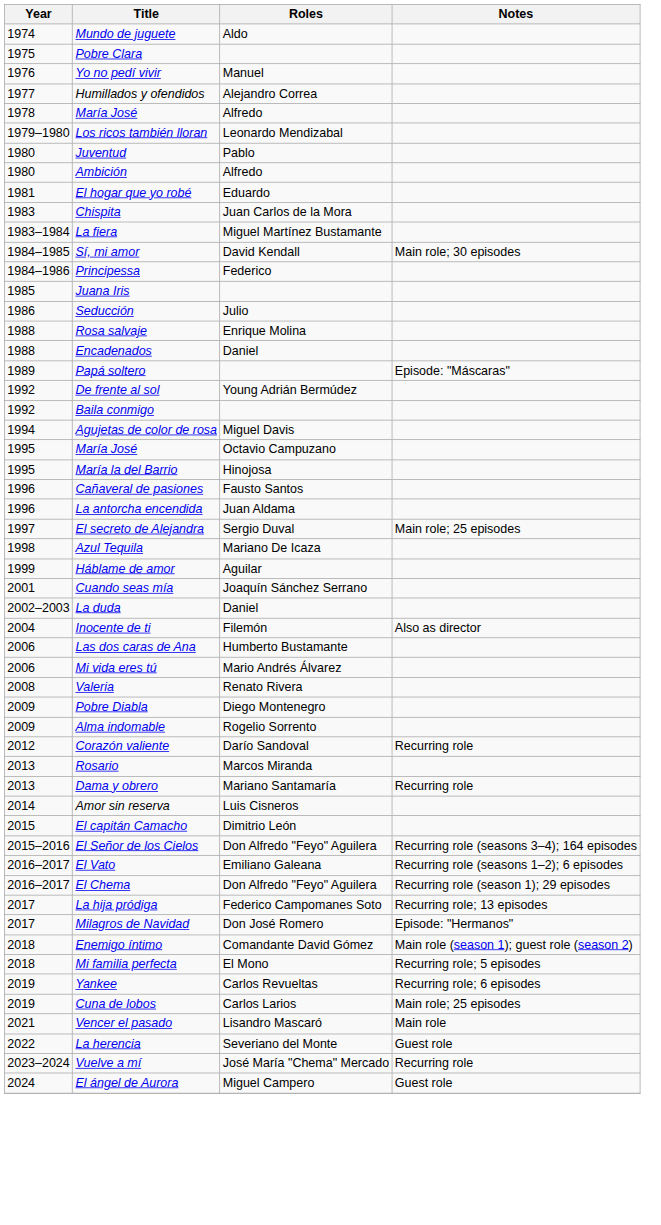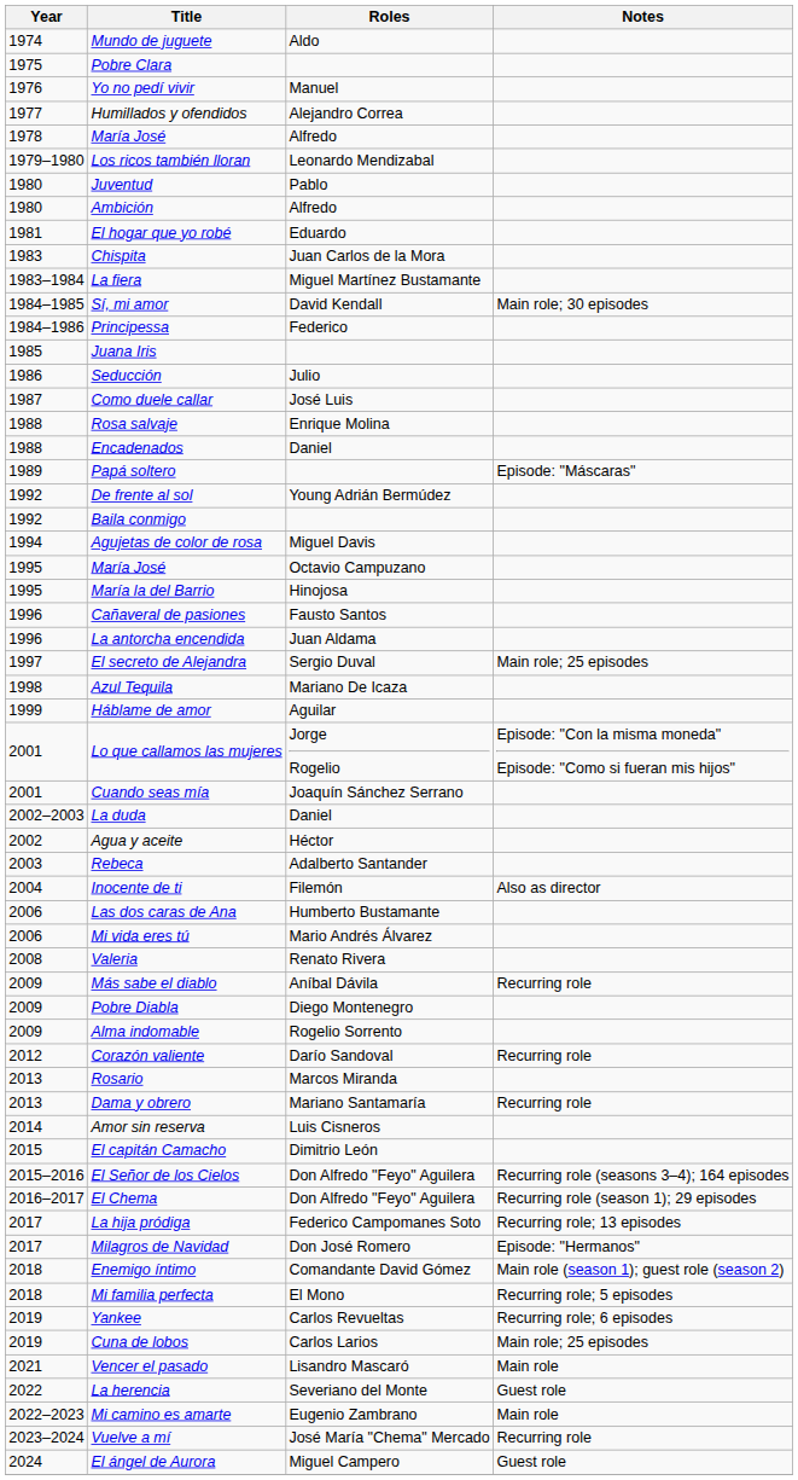 <table class="wikitable sortable">
 <tr>
 <th>Year</th>
 <th>Title</th>
 <th>Roles</th>
 <th>Notes</th>
 </tr>
 <tr>
 <td>1974</td>
 <td><em><a href='#'>Mundo de juguete</a></em></td>
 <td>Aldo</td>
 <td></td>
 </tr>
 <tr>
 <td>1975</td>
 <td><em><a href='#'>Pobre Clara</a></em></td>
 <td></td>
 <td></td>
 </tr>
 <tr>
 <td>1976</td>
 <td><em><a href='#'>Yo no pedí vivir</a></em></td>
 <td>Manuel</td>
 <td></td>
 </tr>
 <tr>
 <td>1977</td>
 <td><em>Humillados y ofendidos</em></td>
 <td>Alejandro Correa</td>
 <td></td>
 </tr>
 <tr>
 <td>1978</td>
 <td><em><a href='#'>María José</a></em></td>
 <td>Alfredo</td>
 <td></td>
 </tr>
 <tr>
 <td>1979–1980</td>
 <td><em><a href='#'>Los ricos también lloran</a></em></td>
 <td>Leonardo Mendizabal</td>
 <td></td>
 </tr>
 <tr>
 <td>1980</td>
 <td><em><a href='#'>Juventud</a></em></td>
 <td>Pablo</td>
 <td></td>
 </tr>
 <tr>
 <td>1980</td>
 <td><em><a href='#'>Ambición</a></em></td>
 <td>Alfredo</td>
 <td></td>
 </tr>
 <tr>
 <td>1981</td>
 <td><em><a href='#'>El hogar que yo robé</a></em></td>
 <td>Eduardo</td>
 <td></td>
 </tr>
 <tr>
 <td>1983</td>
 <td><em><a href='#'>Chispita</a></em></td>
 <td>Juan Carlos de la Mora</td>
 <td></td>
 </tr>
 <tr>
 <td>1983–1984</td>
 <td><em><a href='#'>La fiera</a></em></td>
 <td>Miguel Martínez Bustamante</td>
 <td></td>
 </tr>
 <tr>
 <td>1984–1985</td>
 <td><em><a href='#'>Sí, mi amor</a></em></td>
 <td>David Kendall</td>
 <td>Main role; 30 episodes</td>
 </tr>
 <tr>
 <td>1984–1986</td>
 <td><em><a href='#'>Principessa</a></em></td>
 <td>Federico</td>
 <td></td>
 </tr>
 <tr>
 <td>1985</td>
 <td><em><a href='#'>Juana Iris</a></em></td>
 <td></td>
 <td></td>
 </tr>
 <tr>
 <td>1986</td>
 <td><em><a href='#'>Seducción</a></em></td>
 <td>Julio</td>
 <td></td>
 </tr>
 <tr>
+<td>1987</td>
+<td><em><a href='#'>Como duele callar</a></em></td>
+<td>José Luis</td>
+<td></td>
+</tr>
+<tr>
 <td>1988</td>
 <td><em><a href='#'>Rosa salvaje</a></em></td>
 <td>Enrique Molina</td>
 <td></td>
 </tr>
 <tr>
 <td>1988</td>
 <td><em><a href='#'>Encadenados</a></em></td>
 <td>Daniel</td>
 <td></td>
 </tr>
 <tr>
 <td>1989</td>
 <td><em><a href='#'>Papá soltero</a></em></td>
 <td></td>
 <td>Episode: "Máscaras"</td>
 </tr>
 <tr>
 <td>1992</td>
 <td><em><a href='#'>De frente al sol</a></em></td>
 <td>Young Adrián Bermúdez</td>
 <td></td>
 </tr>
 <tr>
 <td>1992</td>
 <td><em><a href='#'>Baila conmigo</a></em></td>
 <td></td>
 <td></td>
 </tr>
 <tr>
 <td>1994</td>
 <td><em><a href='#'>Agujetas de color de rosa</a></em></td>
 <td>Miguel Davis</td>
 <td></td>
 </tr>
 <tr>
 <td>1995</td>
 <td><em><a href='#'>María José</a></em></td>
 <td>Octavio Campuzano</td>
 <td></td>
 </tr>
 <tr>
 <td>1995</td>
 <td><em><a href='#'>María la del Barrio</a></em></td>
 <td>Hinojosa</td>
 <td></td>
 </tr>
 <tr>
 <td>1996</td>
 <td><em><a href='#'>Cañaveral de pasiones</a></em></td>
 <td>Fausto Santos</td>
 <td></td>
 </tr>
 <tr>
 <td>1996</td>
 <td><em><a href='#'>La antorcha encendida</a></em></td>
 <td>Juan Aldama</td>
 <td></td>
 </tr>
 <tr>
 <td>1997</td>
 <td><em><a href='#'>El secreto de Alejandra</a></em></td>
 <td>Sergio Duval</td>
 <td>Main role; 25 episodes</td>
 </tr>
 <tr>
 <td>1998</td>
 <td><em><a href='#'>Azul Tequila</a></em></td>
 <td>Mariano De Icaza</td>
 <td></td>
 </tr>
 <tr>
 <td>1999</td>
 <td><em><a href='#'>Háblame de amor</a></em></td>
 <td>Aguilar</td>
 <td></td>
 </tr>
 <tr>
 <td>2001</td>
+<td><em><a href='#'>Lo que callamos las mujeres</a></em></td>
+<td>Jorge<hr>Rogelio</td>
+<td>Episode: "Con la misma moneda"<hr>Episode: "Como si fueran mis hijos"</td>
+</tr>
+<tr>
+<td>2001</td>
 <td><em><a href='#'>Cuando seas mía</a></em></td>
 <td>Joaquín Sánchez Serrano</td>
 <td></td>
 </tr>
 <tr>
 <td>2002–2003</td>
 <td><em><a href='#'>La duda</a></em></td>
 <td>Daniel</td>
+<td></td>
+</tr>
+<tr>
+<td>2002</td>
+<td><em>Agua y aceite</em></td>
+<td>Héctor</td>
+<td></td>
+</tr>
+<tr>
+<td>2003</td>
+<td><em><a href='#'>Rebeca</a></em></td>
+<td>Adalberto Santander</td>
 <td></td>
 </tr>
 <tr>
 <td>2004</td>
 <td><em><a href='#'>Inocente de ti</a></em></td>
 <td>Filemón</td>
 <td>Also as director</td>
 </tr>
 <tr>
 <td>2006</td>
 <td><em><a href='#'>Las dos caras de Ana</a></em></td>
 <td>Humberto Bustamante</td>
 <td></td>
 </tr>
 <tr>
 <td>2006</td>
 <td><em><a href='#'>Mi vida eres tú</a></em></td>
 <td>Mario Andrés Álvarez</td>
 <td></td>
 </tr>
 <tr>
 <td>2008</td>
 <td><em><a href='#'>Valeria</a></em></td>
 <td>Renato Rivera</td>
 <td></td>
+</tr>
+<tr>
+<td>2009</td>
+<td><em><a href='#'>Más sabe el diablo</a></em></td>
+<td>Aníbal Dávila</td>
+<td>Recurring role</td>
 </tr>
 <tr>
 <td>2009</td>
 <td><em><a href='#'>Pobre Diabla</a></em></td>
 <td>Diego Montenegro</td>
 <td></td>
 </tr>
 <tr>
 <td>2009</td>
 <td><em><a href='#'>Alma indomable</a></em></td>
 <td>Rogelio Sorrento</td>
 <td></td>
 </tr>
 <tr>
 <td>2012</td>
 <td><em><a href='#'>Corazón valiente</a></em></td>
 <td>Darío Sandoval</td>
 <td>Recurring role</td>
 </tr>
 <tr>
 <td>2013</td>
 <td><em><a href='#'>Rosario</a></em></td>
 <td>Marcos Miranda</td>
 <td></td>
 </tr>
 <tr>
 <td>2013</td>
 <td><em><a href='#'>Dama y obrero</a></em></td>
 <td>Mariano Santamaría</td>
 <td>Recurring role</td>
 </tr>
 <tr>
 <td>2014</td>
 <td><em>Amor sin reserva</em></td>
 <td>Luis Cisneros</td>
 <td></td>
 </tr>
 <tr>
 <td>2015</td>
 <td><em><a href='#'>El capitán Camacho</a></em></td>
 <td>Dimitrio León</td>
 <td></td>
 </tr>
 <tr>
 <td>2015–2016</td>
 <td><em><a href='#'>El Señor de los Cielos</a></em></td>
 <td>Don Alfredo "Feyo" Aguilera</td>
 <td>Recurring role (seasons 3–4); 164 episodes</td>
-</tr>
-<tr>
-<td>2016–2017</td>
-<td><em><a href='#'>El Vato</a></em></td>
-<td>Emiliano Galeana</td>
-<td>Recurring role (seasons 1–2); 6 episodes</td>
 </tr>
 <tr>
 <td>2016–2017</td>
 <td><em><a href='#'>El Chema</a></em></td>
 <td>Don Alfredo "Feyo" Aguilera</td>
 <td>Recurring role (season 1); 29 episodes</td>
 </tr>
 <tr>
 <td>2017</td>
 <td><em><a href='#'>La hija pródiga</a></em></td>
 <td>Federico Campomanes Soto</td>
 <td>Recurring role; 13 episodes</td>
 </tr>
 <tr>
 <td>2017</td>
 <td><em><a href='#'>Milagros de Navidad</a></em></td>
 <td>Don José Romero</td>
 <td>Episode: "Hermanos"</td>
 </tr>
 <tr>
 <td>2018</td>
 <td><em><a href='#'>Enemigo íntimo</a></em></td>
 <td>Comandante David Gómez</td>
 <td>Main role (<a href='#'>season 1</a>); guest role (<a href='#'>season 2</a>)</td>
 </tr>
 <tr>
 <td>2018</td>
 <td><em><a href='#'>Mi familia perfecta</a></em></td>
 <td>El Mono</td>
 <td>Recurring role; 5 episodes</td>
 </tr>
 <tr>
 <td>2019</td>
 <td><em><a href='#'>Yankee</a></em></td>
 <td>Carlos Revueltas</td>
 <td>Recurring role; 6 episodes</td>
 </tr>
 <tr>
 <td>2019</td>
 <td><em><a href='#'>Cuna de lobos</a></em></td>
 <td>Carlos Larios</td>
 <td>Main role; 25 episodes</td>
 </tr>
 <tr>
 <td>2021</td>
 <td><em><a href='#'>Vencer el pasado</a></em></td>
 <td>Lisandro Mascaró</td>
 <td>Main role</td>
 </tr>
 <tr>
 <td>2022</td>
 <td><em><a href='#'>La herencia</a></em></td>
 <td>Severiano del Monte</td>
 <td>Guest role</td>
 </tr>
 <tr>
+<td>2022–2023</td>
+<td><em><a href='#'>Mi camino es amarte</a></em></td>
+<td>Eugenio Zambrano</td>
+<td>Main role</td>
+</tr>
+<tr>
 <td>2023–2024</td>
 <td><em><a href='#'>Vuelve a mí</a></em></td>
 <td>José María "Chema" Mercado</td>
 <td>Recurring role</td>
 </tr>
 <tr>
 <td>2024</td>
 <td><em><a href='#'>El ángel de Aurora</a></em></td>
 <td>Miguel Campero</td>
 <td>Guest role</td>
 </tr>
 <tr>
 </tr>
 </table>
